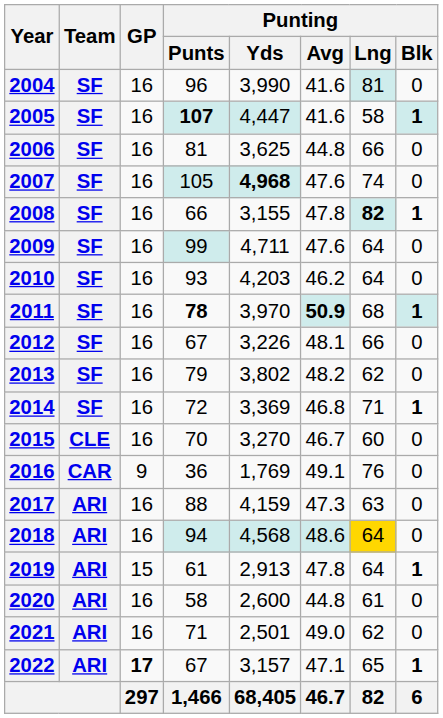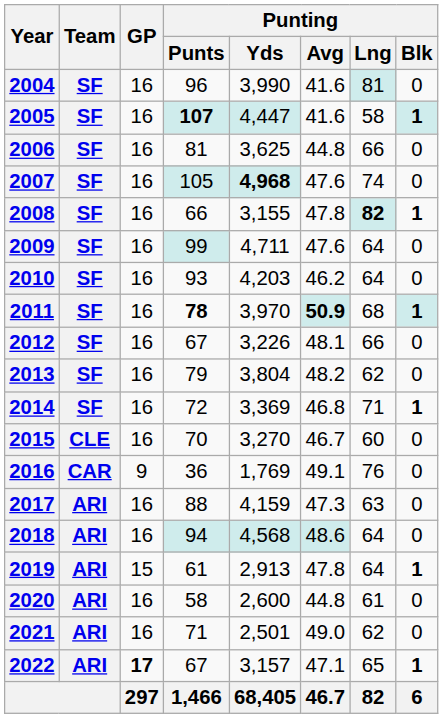 <table class="wikitable" style="text-align:center;">
 <tr>
 <th rowspan="2">Year</th>
 <th rowspan="2">Team</th>
 <th rowspan="2">GP</th>
 <th colspan="5">Punting</th>
 </tr>
 <tr>
 <th>Punts</th>
 <th>Yds</th>
 <th>Avg</th>
 <th>Lng</th>
 <th>Blk</th>
 </tr>
 <tr>
 <th><a href='#'>2004</a></th>
 <th><a href='#'>SF</a></th>
 <td>16</td>
 <td>96</td>
 <td>3,990</td>
 <td>41.6</td>
 <td style="background:#cfecec;">81</td>
 <td>0</td>
 </tr>
 <tr>
 <th><a href='#'>2005</a></th>
 <th><a href='#'>SF</a></th>
 <td>16</td>
 <td style="background:#cfecec;"><strong>107</strong></td>
 <td style="background:#cfecec;">4,447</td>
 <td>41.6</td>
 <td>58</td>
 <td style="background:#cfecec;"><strong>1</strong></td>
 </tr>
 <tr>
 <th><a href='#'>2006</a></th>
 <th><a href='#'>SF</a></th>
 <td>16</td>
 <td>81</td>
 <td>3,625</td>
 <td>44.8</td>
 <td>66</td>
 <td>0</td>
 </tr>
 <tr>
 <th><a href='#'>2007</a></th>
 <th><a href='#'>SF</a></th>
 <td>16</td>
 <td style="background:#cfecec;">105</td>
 <td style="background:#cfecec;"><strong>4,968</strong></td>
 <td>47.6</td>
 <td>74</td>
 <td>0</td>
 </tr>
 <tr>
 <th><a href='#'>2008</a></th>
 <th><a href='#'>SF</a></th>
 <td>16</td>
 <td>66</td>
 <td>3,155</td>
 <td>47.8</td>
 <td style="background:#cfecec;"><strong>82</strong></td>
 <td><strong>1</strong></td>
 </tr>
 <tr>
 <th><a href='#'>2009</a></th>
 <th><a href='#'>SF</a></th>
 <td>16</td>
 <td style="background:#cfecec;">99</td>
 <td>4,711</td>
 <td>47.6</td>
 <td>64</td>
 <td>0</td>
 </tr>
 <tr>
 <th><a href='#'>2010</a></th>
 <th><a href='#'>SF</a></th>
 <td>16</td>
 <td>93</td>
 <td>4,203</td>
 <td>46.2</td>
 <td>64</td>
 <td>0</td>
 </tr>
 <tr>
 <th><a href='#'>2011</a></th>
 <th><a href='#'>SF</a></th>
 <td>16</td>
 <td><strong>78</strong></td>
 <td>3,970</td>
 <td style="background:#cfecec;"><strong>50.9</strong></td>
 <td>68</td>
 <td style="background:#cfecec;"><strong>1</strong></td>
 </tr>
 <tr>
 <th><a href='#'>2012</a></th>
 <th><a href='#'>SF</a></th>
 <td>16</td>
 <td>67</td>
 <td>3,226</td>
 <td>48.1</td>
 <td>66</td>
 <td>0</td>
 </tr>
 <tr>
 <th><a href='#'>2013</a></th>
 <th><a href='#'>SF</a></th>
 <td>16</td>
 <td>79</td>
-<td>3,802</td>
+<td>3,804</td>
 <td>48.2</td>
 <td>62</td>
 <td>0</td>
 </tr>
 <tr>
 <th><a href='#'>2014</a></th>
 <th><a href='#'>SF</a></th>
 <td>16</td>
 <td>72</td>
 <td>3,369</td>
 <td>46.8</td>
 <td>71</td>
 <td><strong>1</strong></td>
 </tr>
 <tr>
 <th><a href='#'>2015</a></th>
 <th><a href='#'>CLE</a></th>
 <td>16</td>
 <td>70</td>
 <td>3,270</td>
 <td>46.7</td>
 <td>60</td>
 <td>0</td>
 </tr>
 <tr>
 <th><a href='#'>2016</a></th>
 <th><a href='#'>CAR</a></th>
 <td>9</td>
 <td>36</td>
 <td>1,769</td>
 <td>49.1</td>
 <td>76</td>
 <td>0</td>
 </tr>
 <tr>
 <th><a href='#'>2017</a></th>
 <th><a href='#'>ARI</a></th>
 <td>16</td>
 <td>88</td>
 <td>4,159</td>
 <td>47.3</td>
 <td>63</td>
 <td>0</td>
 </tr>
 <tr>
 <th><a href='#'>2018</a></th>
 <th><a href='#'>ARI</a></th>
 <td>16</td>
 <td style="background:#cfecec;">94</td>
 <td style="background:#cfecec;">4,568</td>
 <td style="background:#cfecec;">48.6</td>
-<td style="background: gold;">64</td>
+<td>64</td>
 <td>0</td>
 </tr>
 <tr>
 <th><a href='#'>2019</a></th>
 <th><a href='#'>ARI</a></th>
 <td>15</td>
 <td>61</td>
 <td>2,913</td>
 <td>47.8</td>
 <td>64</td>
 <td><strong>1</strong></td>
 </tr>
 <tr>
 <th><a href='#'>2020</a></th>
 <th><a href='#'>ARI</a></th>
 <td>16</td>
 <td>58</td>
 <td>2,600</td>
 <td>44.8</td>
 <td>61</td>
 <td>0</td>
 </tr>
 <tr>
 <th><a href='#'>2021</a></th>
 <th><a href='#'>ARI</a></th>
 <td>16</td>
 <td>71</td>
 <td>2,501</td>
 <td>49.0</td>
 <td>62</td>
 <td>0</td>
 </tr>
 <tr>
 <th><a href='#'>2022</a></th>
 <th><a href='#'>ARI</a></th>
 <td><strong>17</strong></td>
 <td>67</td>
 <td>3,157</td>
 <td>47.1</td>
 <td>65</td>
 <td><strong>1</strong></td>
 </tr>
 <tr>
 <th colspan="2"></th>
 <th>297</th>
 <th>1,466</th>
 <th>68,405</th>
 <th>46.7</th>
 <th>82</th>
 <th>6</th>
 </tr>
 </table>
